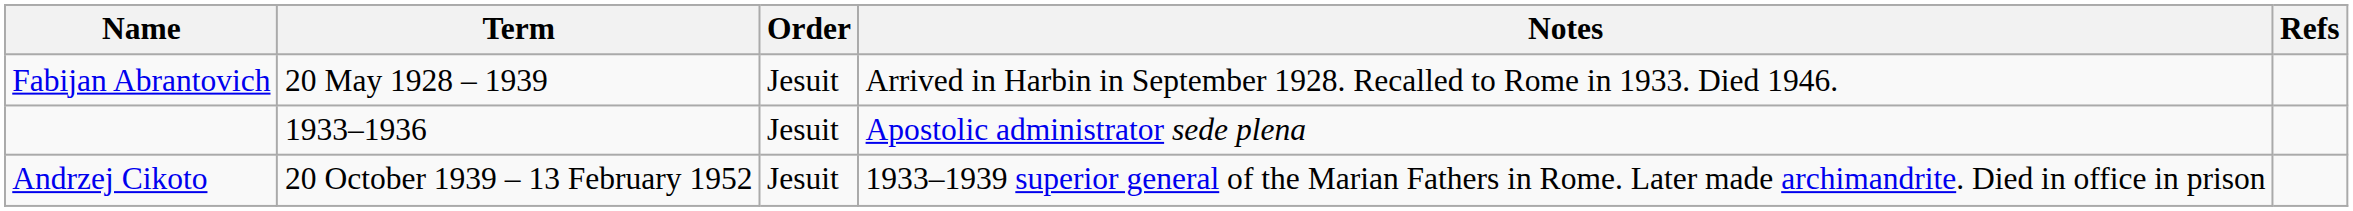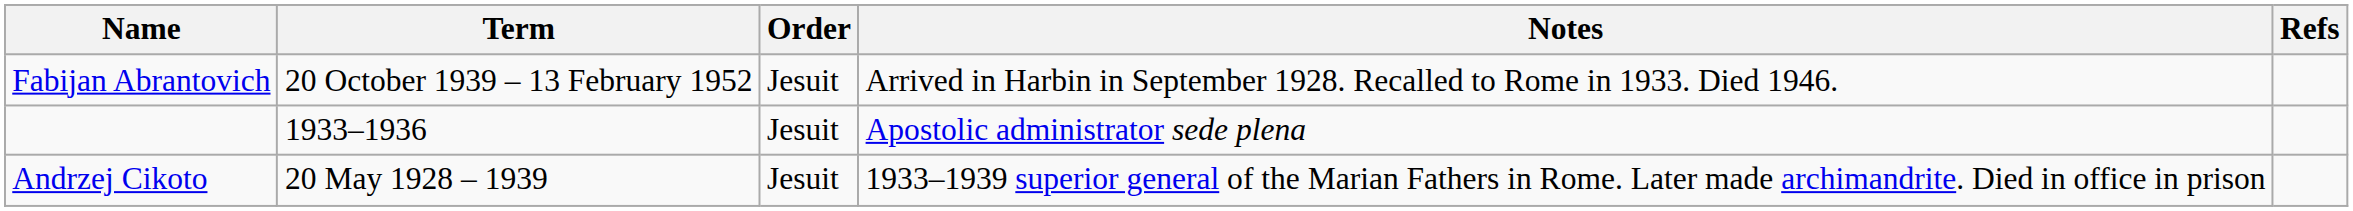 <table class="wikitable">
 <tr>
 <th>Name</th>
 <th>Term</th>
 <th>Order</th>
 <th>Notes</th>
 <th>Refs</th>
 </tr>
 <tr>
 <td><a href='#'>Fabijan Abrantovich</a></td>
-<td>20 May 1928 – 1939</td>
+<td>20 October 1939 – 13 February 1952</td>
 <td>Jesuit</td>
 <td>Arrived in Harbin in September 1928. Recalled to Rome in 1933.  Died 1946.</td>
 <td></td>
 </tr>
 <tr>
 <td></td>
 <td>1933–1936</td>
 <td>Jesuit</td>
 <td><a href='#'>Apostolic administrator</a> <em>sede plena</em></td>
 <td></td>
 </tr>
 <tr>
 <td><a href='#'>Andrzej Cikoto</a></td>
-<td>20 October 1939 – 13 February 1952</td>
+<td>20 May 1928 – 1939</td>
 <td>Jesuit</td>
 <td>1933–1939 <a href='#'>superior general</a> of the Marian Fathers in Rome. Later made <a href='#'>archimandrite</a>. Died in office in prison</td>
 <td></td>
 </tr>
 </table>
